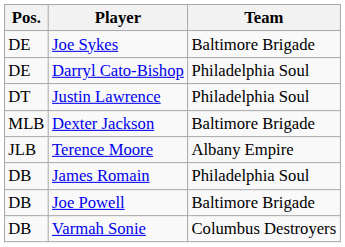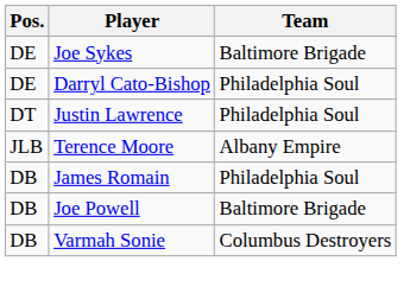 <table class="wikitable">
 <tr>
 <th>Pos.</th>
 <th>Player</th>
 <th>Team</th>
 </tr>
 <tr>
 <td>DE</td>
 <td><a href='#'>Joe Sykes</a></td>
 <td>Baltimore Brigade</td>
 </tr>
 <tr>
 <td>DE</td>
 <td><a href='#'>Darryl Cato-Bishop</a></td>
 <td>Philadelphia Soul</td>
 </tr>
 <tr>
 <td>DT</td>
 <td><a href='#'>Justin Lawrence</a></td>
 <td>Philadelphia Soul</td>
 </tr>
 <tr>
-<td>MLB</td>
-<td><a href='#'>Dexter Jackson</a></td>
-<td>Baltimore Brigade</td>
-</tr>
-<tr>
 <td>JLB</td>
 <td><a href='#'>Terence Moore</a></td>
 <td>Albany Empire</td>
 </tr>
 <tr>
 <td>DB</td>
 <td><a href='#'>James Romain</a></td>
 <td>Philadelphia Soul</td>
 </tr>
 <tr>
 <td>DB</td>
 <td><a href='#'>Joe Powell</a></td>
 <td>Baltimore Brigade</td>
 </tr>
 <tr>
 <td>DB</td>
 <td><a href='#'>Varmah Sonie</a></td>
 <td>Columbus Destroyers</td>
 </tr>
 </table>
